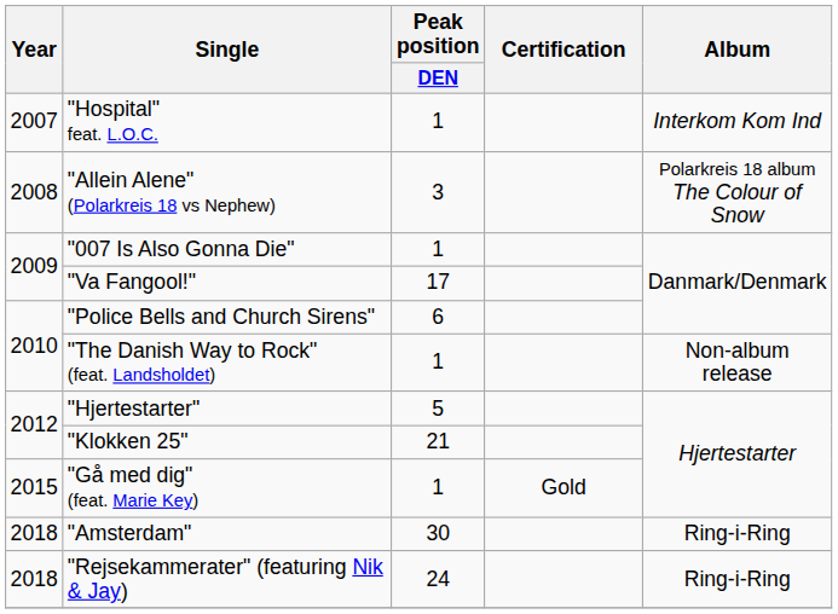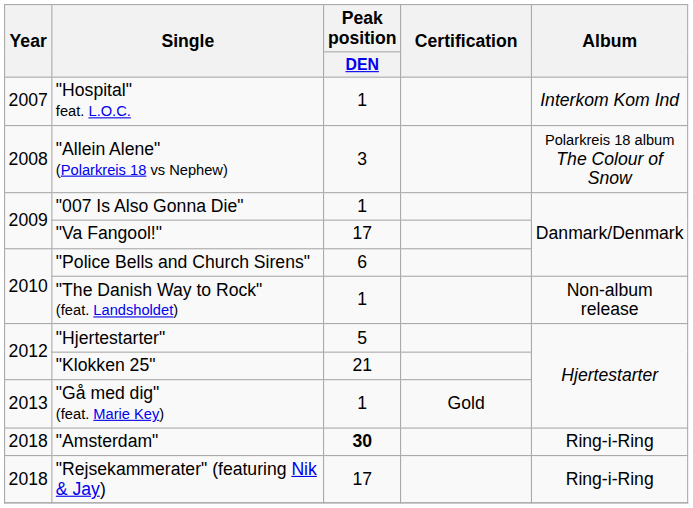 <table class="wikitable plainrowheaders" style="text-align:left;" border="1">
 <tr>
 <th scope="col" rowspan="2" style="width:2em;">Year</th>
 <th scope="col" rowspan="2" style="width:15em;">Single</th>
 <th scope="col" colspan="1">Peak position</th>
 <th scope="col" rowspan="2" style="width:7em;">Certification</th>
 <th scope="col" rowspan="2" style="width:7em;">Album</th>
 </tr>
 <tr>
 <th scope="col" style="width:3em;font-size:90%;"><a href='#'>DEN</a><br></th>
 </tr>
 <tr>
 <td>2007</td>
 <td>"Hospital" <br><small>feat. <a href='#'>L.O.C.</a></small></td>
 <td style="text-align:center;">1</td>
 <td style="text-align:center;"></td>
 <td style="text-align:center;"><em>Interkom Kom Ind</em></td>
 </tr>
 <tr>
 <td>2008</td>
 <td>"Allein Alene" <br><small>(<a href='#'>Polarkreis 18</a> vs Nephew)</small></td>
 <td style="text-align:center;">3</td>
 <td style="text-align:center;"></td>
 <td style="text-align:center;"><small>Polarkreis 18 album</small><br><em>The Colour of Snow</em></td>
 </tr>
 <tr>
 <td rowspan=2>2009</td>
 <td>"007 Is Also Gonna Die"</td>
 <td style="text-align:center;">1</td>
 <td style="text-align:center;"></td>
 <td style="text-align:center;" rowspan=3>Danmark/Denmark</td>
 </tr>
 <tr>
 <td>"Va Fangool!"</td>
 <td style="text-align:center;">17</td>
 <td style="text-align:center;"></td>
 </tr>
 <tr>
 <td rowspan=2>2010</td>
 <td>"Police Bells and Church Sirens"</td>
 <td style="text-align:center;">6</td>
 <td style="text-align:center;"></td>
 </tr>
 <tr>
 <td>"The Danish Way to Rock" <br><small>(feat. <a href='#'>Landsholdet</a>)</small></td>
 <td style="text-align:center;">1</td>
 <td style="text-align:center;"></td>
 <td style="text-align:center;">Non-album release</td>
 </tr>
 <tr>
 <td rowspan=2>2012</td>
 <td>"Hjertestarter"</td>
 <td style="text-align:center;">5</td>
 <td style="text-align:center;"></td>
 <td style="text-align:center;" rowspan=3><em>Hjertestarter</em></td>
 </tr>
 <tr>
 <td>"Klokken 25"</td>
 <td style="text-align:center;">21</td>
 <td style="text-align:center;"></td>
 </tr>
 <tr>
-<td>2015</td>
+<td>2013</td>
 <td>"Gå med dig" <br><small>(feat. <a href='#'>Marie Key</a>)</small></td>
 <td style="text-align:center;">1</td>
 <td style="text-align:center;">Gold</td>
 </tr>
 <tr>
 <td>2018</td>
 <td>"Amsterdam"</td>
-<td style="text-align:center;">30<br></td>
+<td style="text-align:center;"><strong>30<br></strong></td>
 <td style="text-align:center;"></td>
 <td style="text-align:center;">Ring-i-Ring</td>
 </tr>
 <tr>
 <td>2018</td>
 <td>"Rejsekammerater" <span>(featuring <a href='#'>Nik & Jay</a>)</span></td>
-<td style="text-align:center;">24</td>
+<td style="text-align:center;">17</td>
 <td style="text-align:center;"></td>
 <td style="text-align:center;">Ring-i-Ring</td>
 </tr>
 <tr>
 </tr>
 </table>
